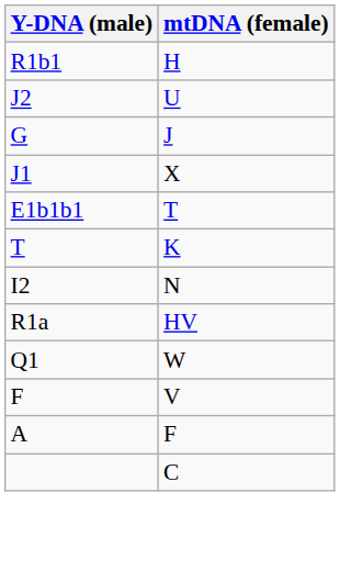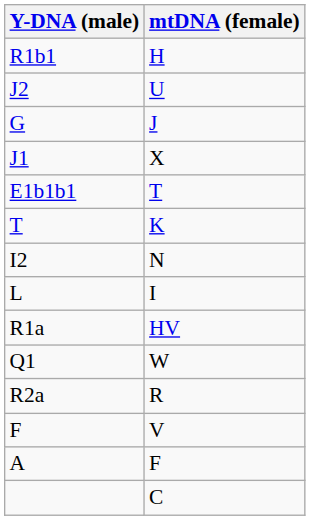 <table class="wikitable">
 <tr>
 <th><a href='#'>Y-DNA</a> (male)</th>
 <th><a href='#'>mtDNA</a> (female)</th>
 </tr>
 <tr>
 <td><a href='#'>R1b1</a></td>
 <td><a href='#'>H</a></td>
 </tr>
 <tr>
 <td><a href='#'>J2</a></td>
 <td><a href='#'>U</a></td>
 </tr>
 <tr>
 <td><a href='#'>G</a></td>
 <td><a href='#'>J</a></td>
 </tr>
 <tr>
 <td><a href='#'>J1</a></td>
 <td>X</td>
 </tr>
 <tr>
 <td><a href='#'>E1b1b1</a></td>
 <td><a href='#'>T</a></td>
 </tr>
 <tr>
 <td><a href='#'>T</a></td>
 <td><a href='#'>K</a></td>
 </tr>
 <tr>
 <td>I2</td>
 <td>N</td>
 </tr>
 <tr>
+<td>L</td>
+<td>I</td>
+</tr>
+<tr>
 <td>R1a</td>
 <td><a href='#'>HV</a></td>
 </tr>
 <tr>
 <td>Q1</td>
 <td>W</td>
+</tr>
+<tr>
+<td>R2a</td>
+<td>R</td>
 </tr>
 <tr>
 <td>F</td>
 <td>V</td>
 </tr>
 <tr>
 <td>A</td>
 <td>F</td>
 </tr>
 <tr>
 <td></td>
 <td>C</td>
 </tr>
 </table>
